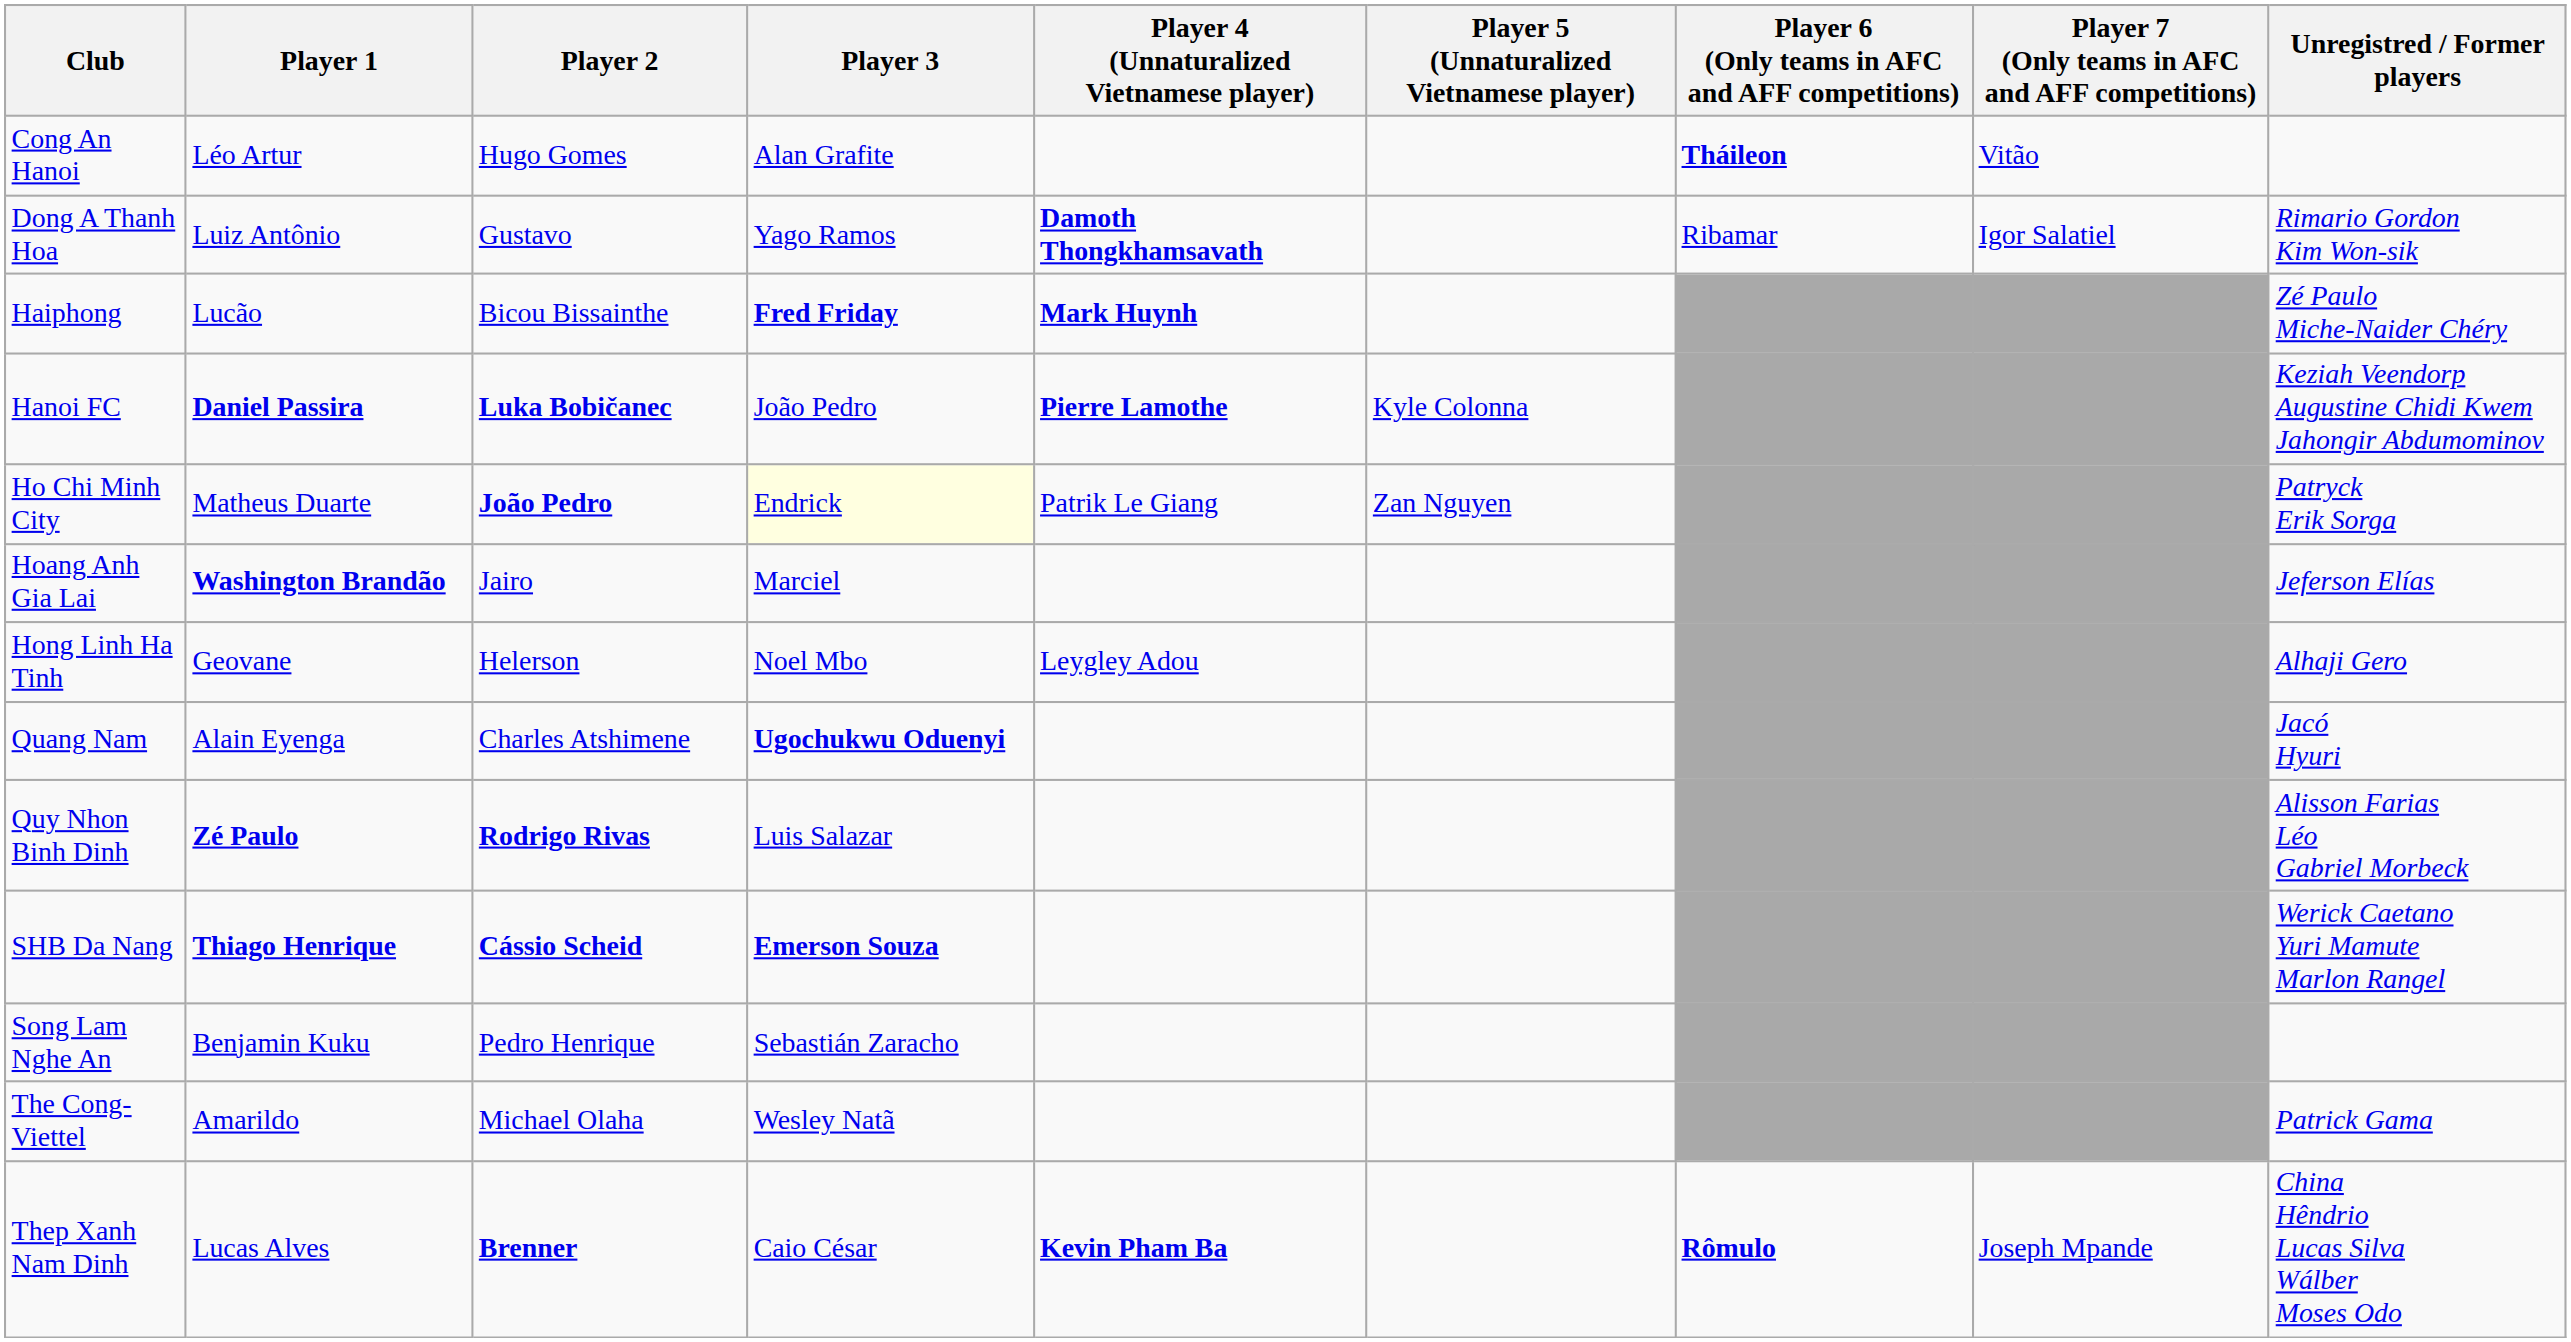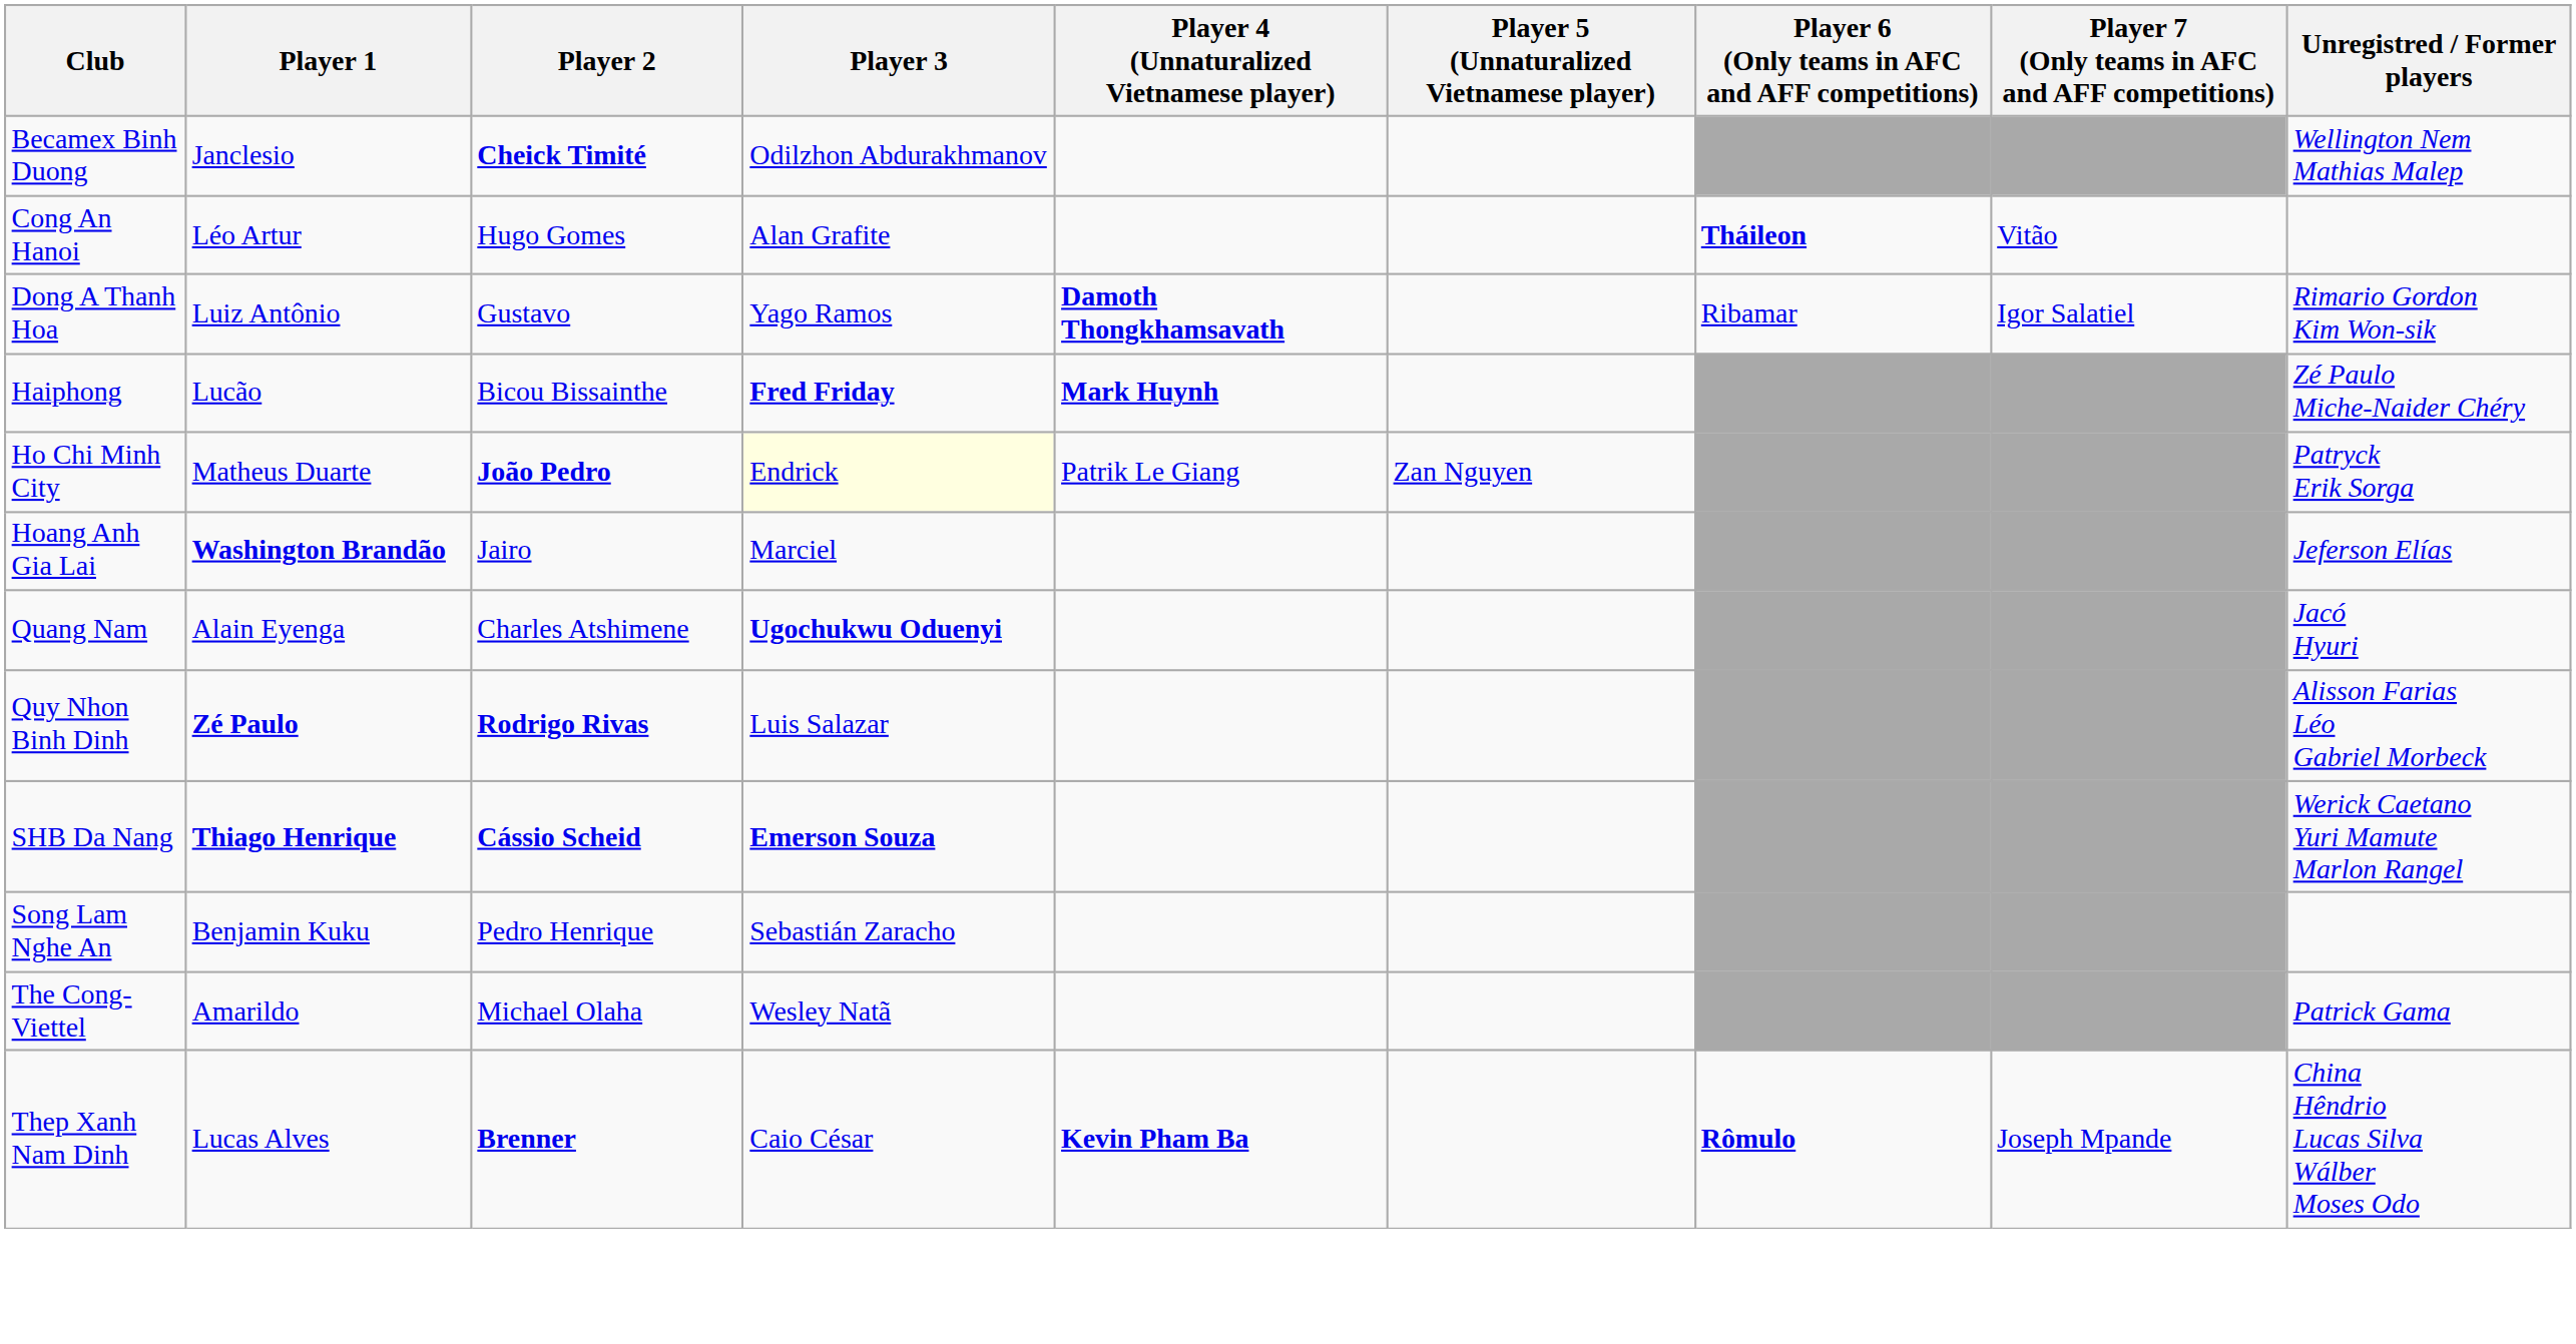 <table class="wikitable" style="font-size:85%;">
 <tr>
 <th width="120">Club</th>
 <th width="220">Player 1</th>
 <th width="220">Player 2</th>
 <th width="220">Player 3</th>
 <th width="220">Player 4<br>(Unnaturalized Vietnamese player)</th>
 <th width="220">Player 5<br>(Unnaturalized Vietnamese player)</th>
 <th width="220">Player 6<br>(Only teams in AFC and AFF competitions)</th>
 <th width="220">Player 7<br>(Only teams in AFC and AFF competitions)</th>
 <th width="220">Unregistred / Former players</th>
+</tr>
+<tr>
+<td><a href='#'>Becamex Binh Duong</a></td>
+<td> <a href='#'>Janclesio</a></td>
+<td> <strong><a href='#'>Cheick Timité</a></strong></td>
+<td> <a href='#'>Odilzhon Abdurakhmanov</a></td>
+<td></td>
+<td></td>
+<td bgcolor="darkgrey"></td>
+<td bgcolor="darkgrey"></td>
+<td> <em><a href='#'>Wellington Nem</a></em> <br>  <em><a href='#'>Mathias Malep</a></em></td>
 </tr>
 <tr>
 <td><a href='#'>Cong An Hanoi</a></td>
 <td> <a href='#'>Léo Artur</a></td>
 <td> <a href='#'>Hugo Gomes</a></td>
 <td> <a href='#'>Alan Grafite</a></td>
 <td></td>
 <td></td>
 <td> <strong><a href='#'>Tháileon</a></strong></td>
 <td> <a href='#'>Vitão</a></td>
 <td></td>
 </tr>
 <tr>
 <td><a href='#'>Dong A Thanh Hoa</a></td>
 <td> <a href='#'>Luiz Antônio</a></td>
 <td> <a href='#'>Gustavo</a></td>
 <td> <a href='#'>Yago Ramos</a></td>
 <td> <strong><a href='#'>Damoth Thongkhamsavath</a></strong></td>
 <td></td>
 <td> <a href='#'>Ribamar</a></td>
 <td> <a href='#'>Igor Salatiel</a></td>
 <td> <em><a href='#'>Rimario Gordon</a></em> <br>  <em><a href='#'>Kim Won-sik</a></em></td>
 </tr>
 <tr>
 <td><a href='#'>Haiphong</a></td>
 <td> <a href='#'>Lucão</a></td>
 <td> <a href='#'>Bicou Bissainthe</a></td>
 <td> <strong><a href='#'>Fred Friday</a></strong></td>
 <td> <strong><a href='#'>Mark Huynh</a></strong></td>
 <td></td>
 <td bgcolor="darkgrey"></td>
 <td bgcolor="darkgrey"></td>
 <td> <em><a href='#'>Zé Paulo</a></em><br> <em><a href='#'>Miche-Naider Chéry</a></em></td>
 </tr>
 <tr>
-<td><a href='#'>Hanoi FC</a></td>
-<td> <strong><a href='#'>Daniel Passira</a></strong></td>
-<td> <strong><a href='#'>Luka Bobičanec</a></strong></td>
-<td> <a href='#'>João Pedro</a></td>
-<td> <strong><a href='#'>Pierre Lamothe</a></strong></td>
-<td> <a href='#'>Kyle Colonna</a></td>
-<td bgcolor="darkgrey"></td>
-<td bgcolor="darkgrey"></td>
-<td> <em><a href='#'>Keziah Veendorp</a></em> <br>   <em><a href='#'>Augustine Chidi Kwem</a></em> <br>  <em><a href='#'>Jahongir Abdumominov</a></em></td>
-</tr>
-<tr>
 <td><a href='#'>Ho Chi Minh City</a></td>
 <td> <a href='#'>Matheus Duarte</a></td>
 <td> <strong><a href='#'>João Pedro</a></strong></td>
 <td style="background: lightyellow;"> <a href='#'>Endrick</a></td>
 <td> <a href='#'>Patrik Le Giang</a></td>
 <td> <a href='#'>Zan Nguyen</a></td>
 <td bgcolor="darkgrey"></td>
 <td bgcolor="darkgrey"></td>
 <td> <em><a href='#'>Patryck</a></em> <br>  <em><a href='#'>Erik Sorga</a></em></td>
 </tr>
 <tr>
 <td><a href='#'>Hoang Anh Gia Lai</a></td>
 <td> <strong><a href='#'>Washington Brandão</a></strong></td>
 <td> <a href='#'>Jairo</a></td>
 <td> <a href='#'>Marciel</a></td>
 <td></td>
 <td></td>
 <td bgcolor="darkgrey"></td>
 <td bgcolor="darkgrey"></td>
 <td> <em><a href='#'>Jeferson Elías</a></em></td>
-</tr>
-<tr>
-<td><a href='#'>Hong Linh Ha Tinh</a></td>
-<td> <a href='#'>Geovane</a></td>
-<td> <a href='#'>Helerson</a></td>
-<td> <a href='#'>Noel Mbo</a></td>
-<td> <a href='#'>Leygley Adou</a></td>
-<td></td>
-<td bgcolor="darkgrey"></td>
-<td bgcolor="darkgrey"></td>
-<td> <em><a href='#'>Alhaji Gero</a></em></td>
 </tr>
 <tr>
 <td><a href='#'>Quang Nam</a></td>
 <td> <a href='#'>Alain Eyenga</a></td>
 <td> <a href='#'>Charles Atshimene</a></td>
 <td> <strong><a href='#'>Ugochukwu Oduenyi</a></strong></td>
 <td></td>
 <td></td>
 <td bgcolor="darkgrey"></td>
 <td bgcolor="darkgrey"></td>
 <td> <em><a href='#'>Jacó</a></em> <br>  <em><a href='#'>Hyuri</a></em></td>
 </tr>
 <tr>
 <td><a href='#'>Quy Nhon Binh Dinh</a></td>
 <td> <strong><a href='#'>Zé Paulo</a></strong></td>
 <td> <strong><a href='#'>Rodrigo Rivas</a></strong></td>
 <td> <a href='#'>Luis Salazar</a></td>
 <td></td>
 <td></td>
 <td bgcolor="darkgrey"></td>
 <td bgcolor="darkgrey"></td>
 <td> <em><a href='#'>Alisson Farias</a></em><br> <em><a href='#'>Léo</a></em><br> <em><a href='#'>Gabriel Morbeck</a></em></td>
 </tr>
 <tr>
 <td><a href='#'>SHB Da Nang</a></td>
 <td> <strong><a href='#'>Thiago Henrique</a></strong></td>
 <td> <strong><a href='#'>Cássio Scheid</a></strong></td>
 <td> <strong><a href='#'>Emerson Souza</a></strong></td>
 <td></td>
 <td></td>
 <td bgcolor="darkgrey"></td>
 <td bgcolor="darkgrey"></td>
 <td> <em><a href='#'>Werick Caetano</a></em><br> <em><a href='#'>Yuri Mamute</a></em><br> <em><a href='#'>Marlon Rangel</a></em></td>
 </tr>
 <tr>
 <td><a href='#'>Song Lam Nghe An</a></td>
 <td> <a href='#'>Benjamin Kuku</a></td>
 <td> <a href='#'>Pedro Henrique</a></td>
 <td> <a href='#'>Sebastián Zaracho</a></td>
 <td></td>
 <td></td>
 <td bgcolor="darkgrey"></td>
 <td bgcolor="darkgrey"></td>
 <td></td>
 </tr>
 <tr>
 <td><a href='#'>The Cong-Viettel</a></td>
 <td> <a href='#'>Amarildo</a></td>
 <td> <a href='#'>Michael Olaha</a></td>
 <td> <a href='#'>Wesley Natã</a></td>
 <td></td>
 <td></td>
 <td bgcolor="darkgrey"></td>
 <td bgcolor="darkgrey"></td>
 <td> <em><a href='#'>Patrick Gama</a></em></td>
 </tr>
 <tr>
 <td><a href='#'>Thep Xanh Nam Dinh</a></td>
 <td> <a href='#'>Lucas Alves</a></td>
 <td> <strong><a href='#'>Brenner</a></strong></td>
 <td> <a href='#'>Caio César</a></td>
 <td> <strong><a href='#'>Kevin Pham Ba</a></strong></td>
 <td></td>
 <td> <strong><a href='#'>Rômulo</a></strong></td>
 <td> <a href='#'>Joseph Mpande</a></td>
 <td> <em><a href='#'>China</a></em> <br>  <em><a href='#'>Hêndrio</a></em> <br>  <em><a href='#'>Lucas Silva</a></em> <br>  <em><a href='#'>Wálber</a></em> <br>  <em><a href='#'>Moses Odo</a></em></td>
 </tr>
 </table>
